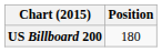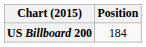 <table class="wikitable plainrowheaders" style="text-align:center;">
 <tr>
 <th scope="col">Chart (2015)</th>
 <th scope="col">Position</th>
 </tr>
 <tr>
 <th scope="row">US <em>Billboard</em> 200</th>
-<td>180</td>
+<td>184</td>
 </tr>
 </table>
